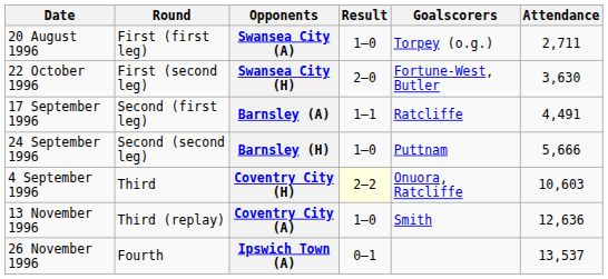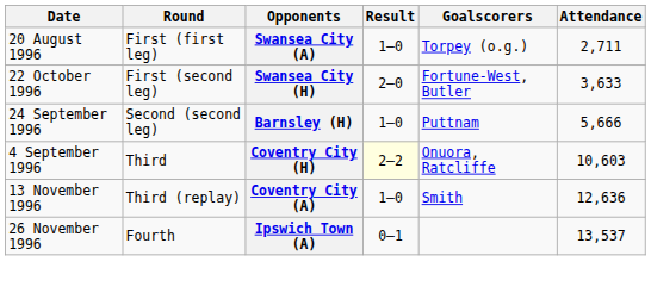 <table class="wikitable plainrowheaders">
 <tr>
 <th scope=col>Date</th>
 <th scope=col>Round</th>
 <th scope=col>Opponents</th>
 <th scope=col>Result</th>
 <th scope=col class=unsortable>Goalscorers</th>
 <th scope=col>Attendance</th>
 </tr>
 <tr>
 <td>20 August 1996</td>
 <td>First (first leg)</td>
 <th scope=row><a href='#'>Swansea City</a> (A)</th>
 <td align=center>1–0</td>
 <td><a href='#'>Torpey</a> (o.g.)</td>
 <td align=center>2,711</td>
 </tr>
 <tr>
 <td>22 October 1996</td>
 <td>First (second leg)</td>
 <th scope=row><a href='#'>Swansea City</a> (H)</th>
 <td align=center>2–0</td>
 <td><a href='#'>Fortune-West</a>, <a href='#'>Butler</a></td>
-<td align=center>3,630</td>
-</tr>
-<tr>
-<td>17 September 1996</td>
-<td>Second (first leg)</td>
-<th scope=row><a href='#'>Barnsley</a> (A)</th>
-<td align=center>1–1</td>
-<td><a href='#'>Ratcliffe</a></td>
-<td align=center>4,491</td>
+<td align=center>3,633</td>
 </tr>
 <tr>
 <td>24 September 1996</td>
 <td>Second (second leg)</td>
 <th scope=row><a href='#'>Barnsley</a> (H)</th>
 <td align=center>1–0</td>
 <td><a href='#'>Puttnam</a></td>
 <td align=center>5,666</td>
 </tr>
 <tr>
 <td>4 September 1996</td>
 <td>Third</td>
 <th scope=row><a href='#'>Coventry City</a> (H)</th>
 <td align=center style="background: lightyellow;">2–2</td>
 <td><a href='#'>Onuora</a>, <a href='#'>Ratcliffe</a></td>
 <td align=center>10,603</td>
 </tr>
 <tr>
 <td>13 November 1996</td>
 <td>Third (replay)</td>
 <th scope=row><a href='#'>Coventry City</a> (A)</th>
 <td align=center>1–0</td>
 <td><a href='#'>Smith</a></td>
 <td align=center>12,636</td>
 </tr>
 <tr>
 <td>26 November 1996</td>
 <td>Fourth</td>
 <th scope=row><a href='#'>Ipswich Town</a> (A)</th>
 <td align=center>0–1</td>
 <td></td>
 <td align=center>13,537</td>
 </tr>
 </table>
